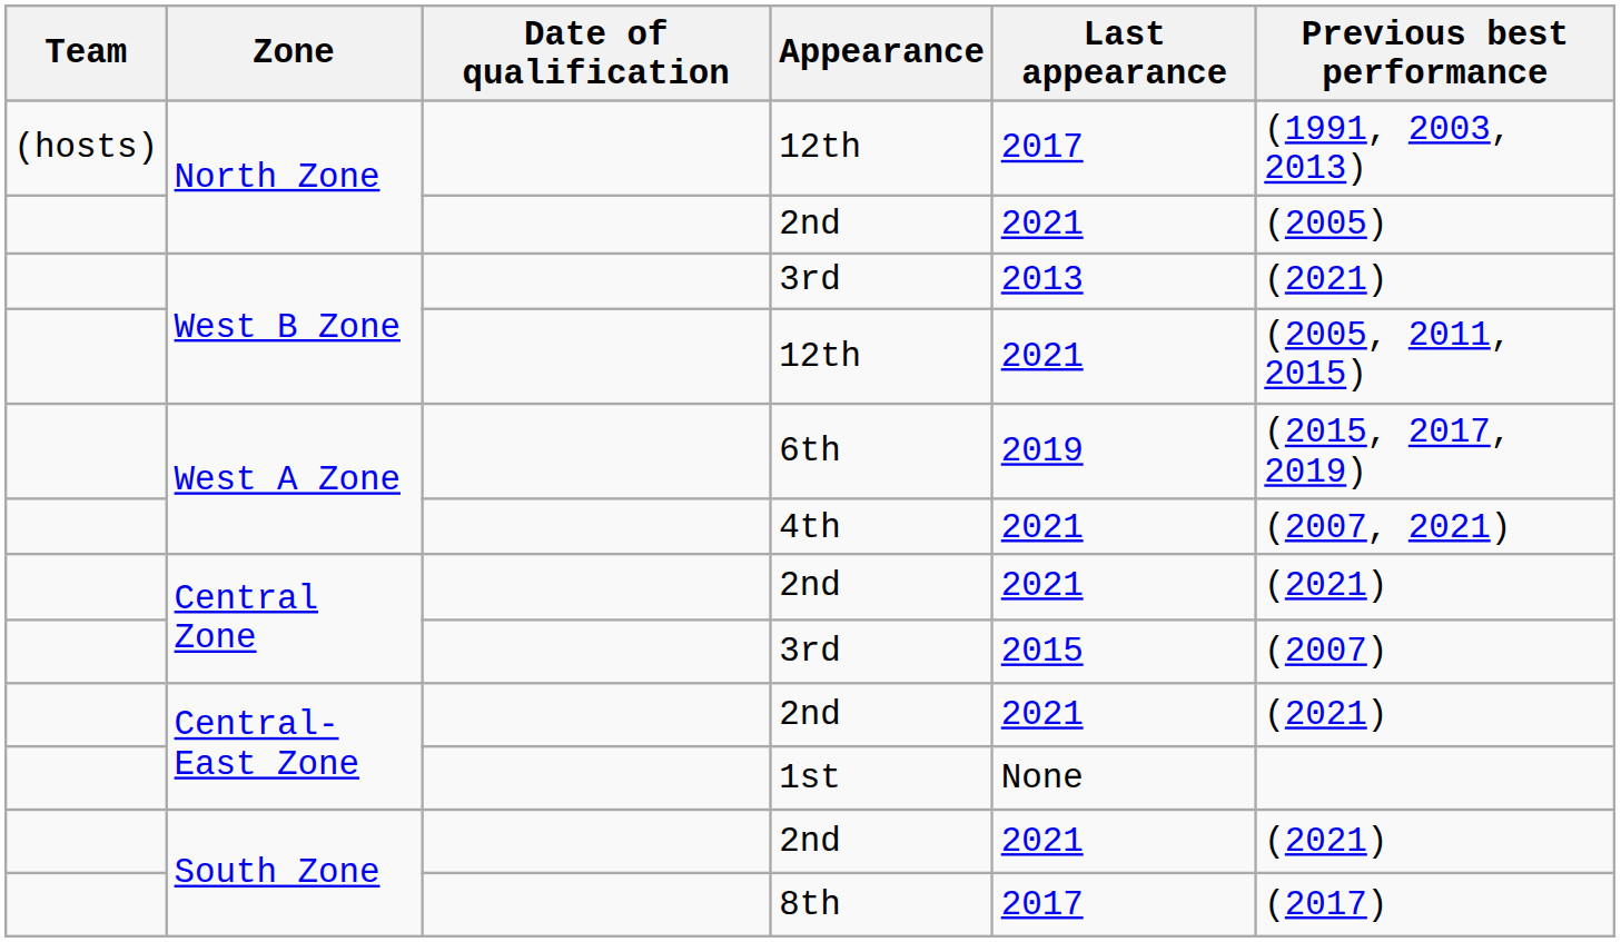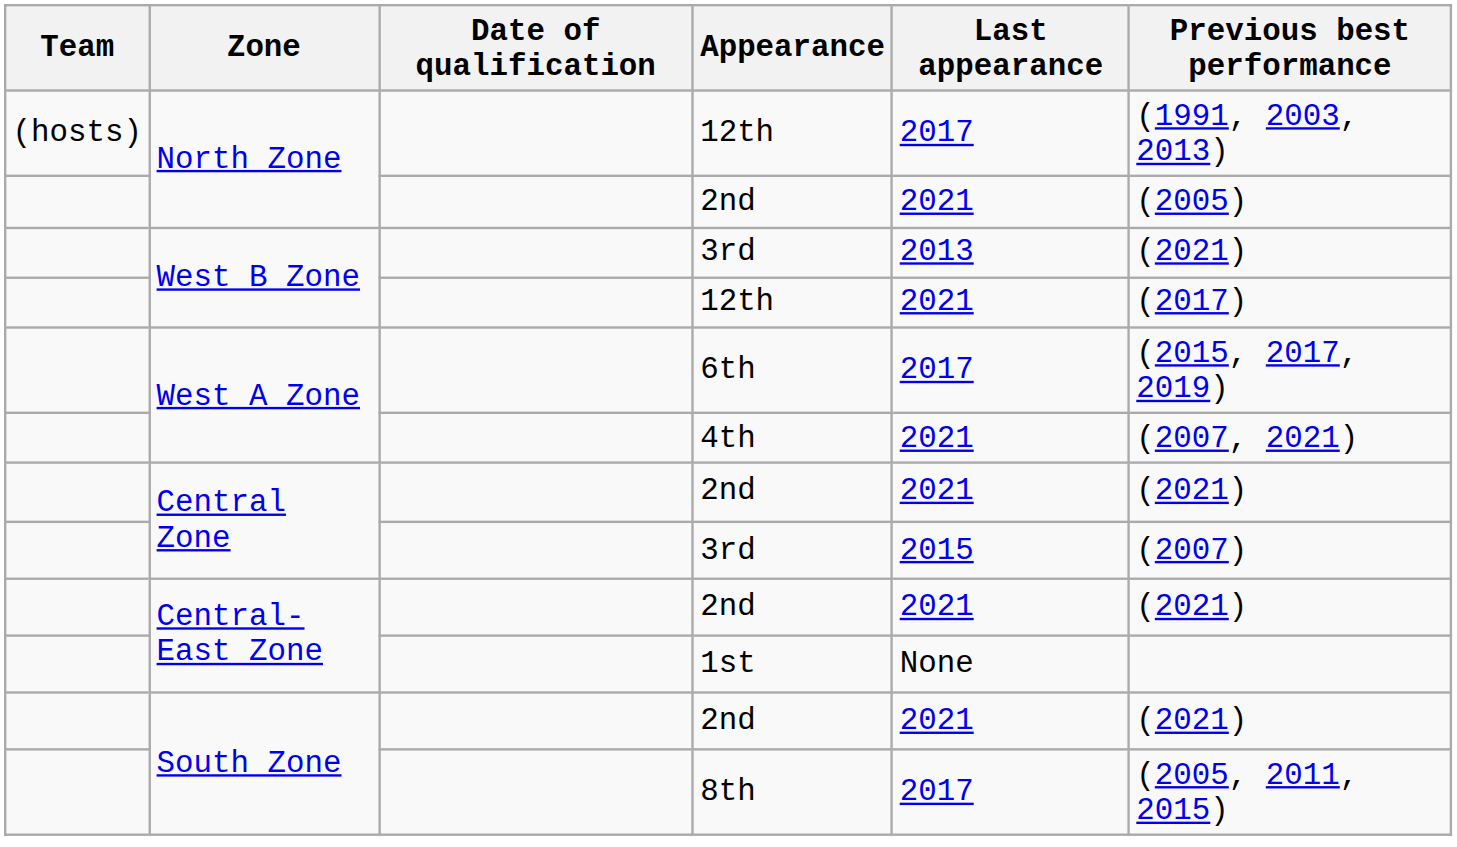 <table class="wikitable sortable" style="text-align: left;">
 <tr>
 <th>Team</th>
 <th>Zone</th>
 <th>Date of qualification</th>
 <th data-sort-type="number">Appearance</th>
 <th>Last appearance</th>
 <th>Previous best performance</th>
 </tr>
 <tr>
 <td> (hosts)</td>
 <td rowspan=2><a href='#'>North Zone</a></td>
 <td></td>
 <td>12th</td>
 <td><a href='#'>2017</a></td>
 <td><strong></strong> (<a href='#'>1991</a>, <a href='#'>2003</a>, <a href='#'>2013</a>)</td>
 </tr>
 <tr>
 <td></td>
 <td></td>
 <td>2nd</td>
 <td><a href='#'>2021</a></td>
 <td> (<a href='#'>2005</a>)</td>
 </tr>
 <tr>
 <td></td>
 <td rowspan=2><a href='#'>West B Zone</a></td>
 <td></td>
 <td>3rd</td>
 <td><a href='#'>2013</a></td>
 <td> (<a href='#'>2021</a>)</td>
 </tr>
 <tr>
 <td></td>
 <td></td>
 <td>12th</td>
 <td><a href='#'>2021</a></td>
-<td><strong></strong> (<a href='#'>2005</a>, <a href='#'>2011</a>, <a href='#'>2015</a>)</td>
+<td><strong></strong> (<a href='#'>2017</a>)</td>
 </tr>
 <tr>
 <td></td>
 <td rowspan="2"><a href='#'>West A Zone</a></td>
 <td></td>
 <td>6th</td>
-<td><a href='#'>2019</a></td>
+<td><a href='#'>2017</a></td>
 <td> (<a href='#'>2015</a>, <a href='#'>2017</a>, <a href='#'>2019</a>)</td>
 </tr>
 <tr>
 <td></td>
 <td></td>
 <td>4th</td>
 <td><a href='#'>2021</a></td>
 <td> (<a href='#'>2007</a>, <a href='#'>2021</a>)</td>
 </tr>
 <tr>
 <td>　</td>
 <td rowspan=2><a href='#'>Central Zone</a></td>
 <td></td>
 <td>2nd</td>
 <td><a href='#'>2021</a></td>
 <td> (<a href='#'>2021</a>)</td>
 </tr>
 <tr>
 <td>　</td>
 <td></td>
 <td>3rd</td>
 <td><a href='#'>2015</a></td>
 <td><strong></strong> (<a href='#'>2007</a>)</td>
 </tr>
 <tr>
 <td>　</td>
 <td rowspan=2><a href='#'>Central-East Zone</a></td>
 <td></td>
 <td>2nd</td>
 <td><a href='#'>2021</a></td>
 <td> (<a href='#'>2021</a>)</td>
 </tr>
 <tr>
 <td>　</td>
 <td></td>
 <td>1st</td>
 <td>None</td>
 <td></td>
 </tr>
 <tr>
 <td>　</td>
 <td rowspan=2><a href='#'>South Zone</a></td>
 <td></td>
 <td>2nd</td>
 <td><a href='#'>2021</a></td>
 <td> (<a href='#'>2021</a>)</td>
 </tr>
 <tr>
 <td>　</td>
 <td></td>
 <td>8th</td>
 <td><a href='#'>2017</a></td>
-<td><strong></strong> (<a href='#'>2017</a>)</td>
+<td><strong></strong> (<a href='#'>2005</a>, <a href='#'>2011</a>, <a href='#'>2015</a>)</td>
 </tr>
 </table>
